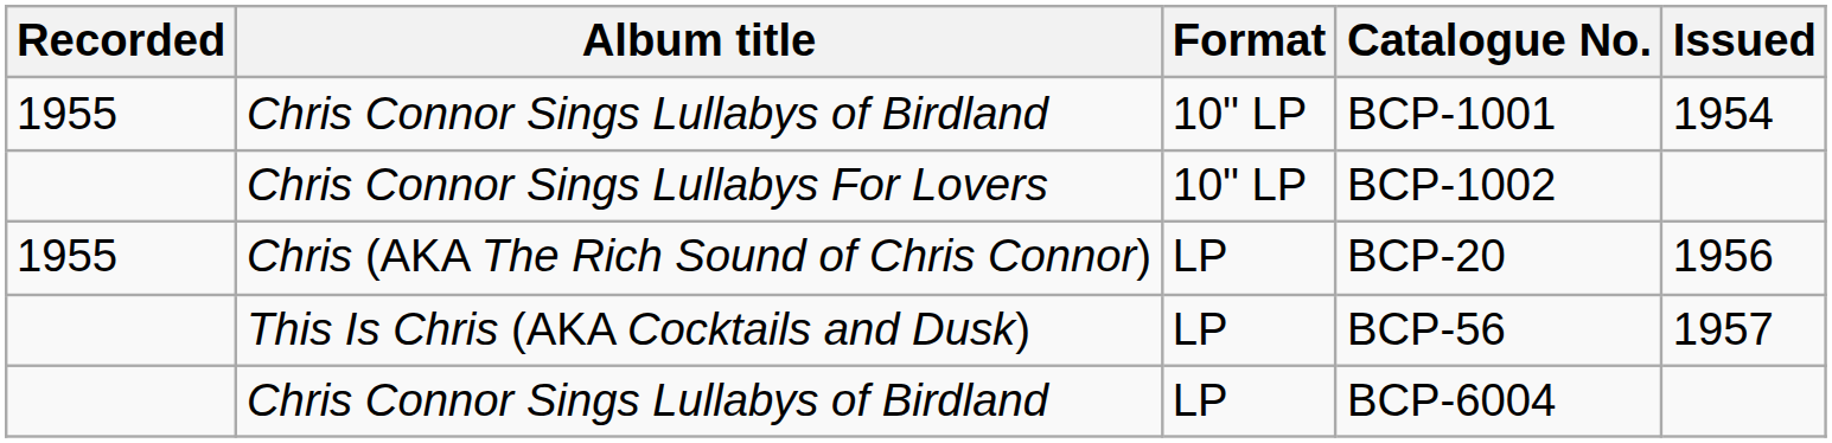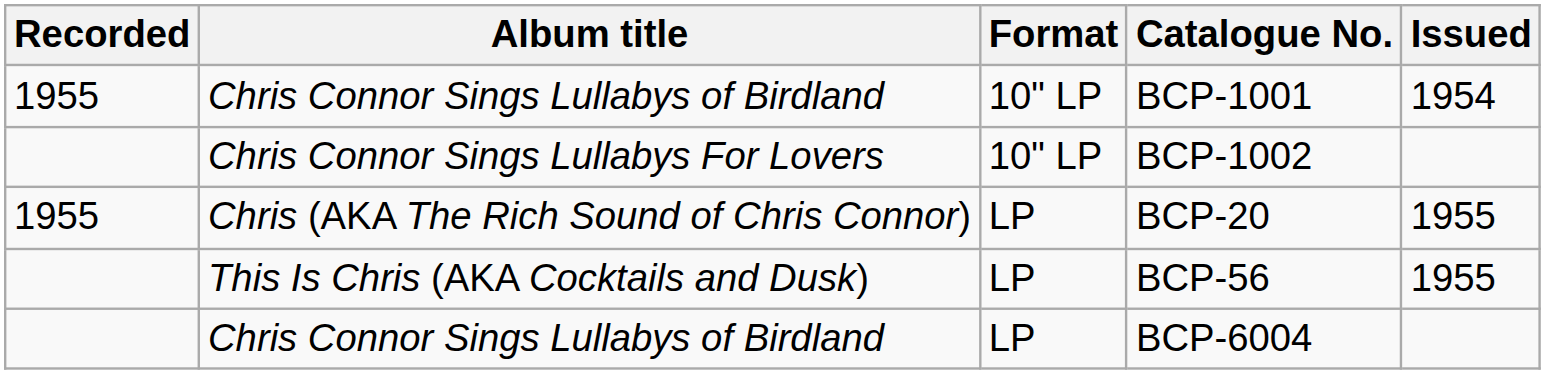 <table class="wikitable">
 <tr>
 <th>Recorded</th>
 <th>Album title</th>
 <th>Format</th>
 <th>Catalogue No.</th>
 <th>Issued</th>
 </tr>
 <tr>
 <td>1955</td>
 <td><em>Chris Connor Sings Lullabys of Birdland</em></td>
 <td>10" LP</td>
 <td>BCP-1001</td>
 <td>1954</td>
 </tr>
 <tr>
 <td></td>
 <td><em>Chris Connor Sings Lullabys For Lovers</em></td>
 <td>10" LP</td>
 <td>BCP-1002</td>
 <td></td>
 </tr>
 <tr>
 <td>1955</td>
 <td><em>Chris</em> (AKA <em>The Rich Sound of Chris Connor</em>)</td>
 <td>LP</td>
 <td>BCP-20</td>
-<td>1956</td>
+<td>1955</td>
 </tr>
 <tr>
 <td></td>
 <td><em>This Is Chris</em> (AKA <em>Cocktails and Dusk</em>)</td>
 <td>LP</td>
 <td>BCP-56</td>
-<td>1957</td>
+<td>1955</td>
 </tr>
 <tr>
 <td></td>
 <td><em>Chris Connor Sings Lullabys of Birdland</em></td>
 <td>LP</td>
 <td>BCP-6004</td>
 <td></td>
 </tr>
 </table>
